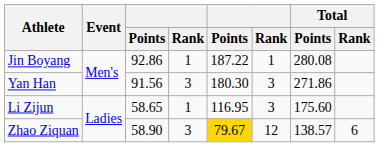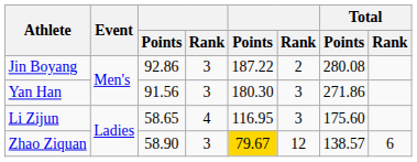 <table class="wikitable" style="font-size:90%">
 <tr>
 <th rowspan="2">Athlete</th>
 <th rowspan="2">Event</th>
 <th colspan="2"></th>
 <th colspan="2"></th>
 <th colspan="2">Total</th>
 </tr>
 <tr>
 <th>Points</th>
 <th>Rank</th>
 <th>Points</th>
 <th>Rank</th>
 <th>Points</th>
 <th>Rank</th>
 </tr>
 <tr align="center">
 <td align="left"><a href='#'>Jin Boyang</a></td>
 <td rowspan="2" align="left"><a href='#'>Men's</a></td>
 <td>92.86</td>
-<td>1</td>
+<td>3</td>
 <td>187.22</td>
-<td>1</td>
+<td>2</td>
 <td>280.08</td>
 <td></td>
 </tr>
 <tr align="center">
 <td align="left"><a href='#'>Yan Han</a></td>
 <td>91.56</td>
 <td>3</td>
 <td>180.30</td>
 <td>3</td>
 <td>271.86</td>
 <td></td>
 </tr>
 <tr align="center">
 <td align="left"><a href='#'>Li Zijun</a></td>
 <td rowspan="2" align="left"><a href='#'>Ladies</a></td>
 <td>58.65</td>
-<td>1</td>
+<td>4</td>
 <td>116.95</td>
 <td>3</td>
 <td>175.60</td>
 <td></td>
 </tr>
 <tr align="center">
 <td align="left"><a href='#'>Zhao Ziquan</a></td>
 <td>58.90</td>
 <td>3</td>
 <td style="background: gold;">79.67</td>
 <td>12</td>
 <td>138.57</td>
 <td>6</td>
 </tr>
 </table>
